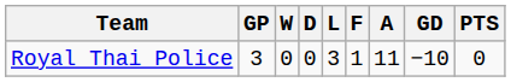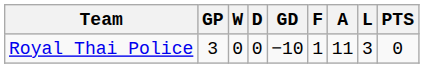 <table class="wikitable" style="text-align:center;">
 <tr>
 <th>Team</th>
 <th>GP</th>
 <th>W</th>
 <th>D</th>
-<th>L</th>
+<th>GD</th>
 <th>F</th>
 <th>A</th>
-<th>GD</th>
+<th>L</th>
 <th>PTS</th>
 </tr>
 <tr style="">
 <td><a href='#'>Royal Thai Police</a></td>
 <td>3</td>
 <td>0</td>
 <td>0</td>
-<td>3</td>
+<td>−10</td>
 <td>1</td>
 <td>11</td>
-<td>−10</td>
+<td>3</td>
 <td>0</td>
 </tr>
 </table>
